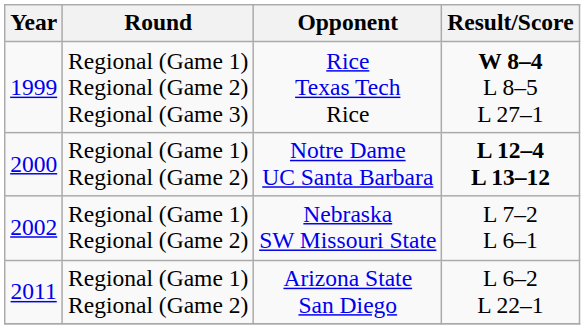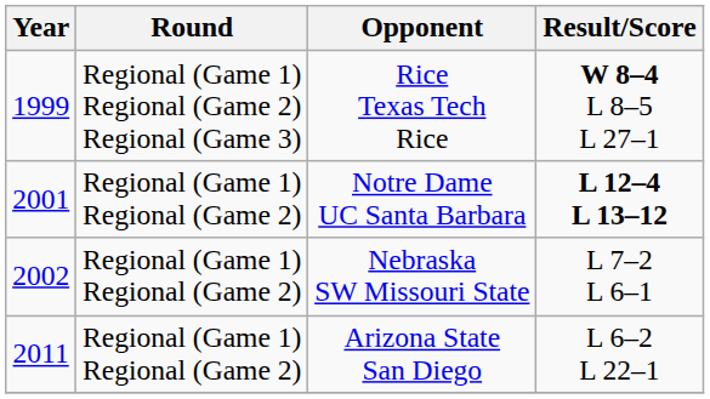 <table class="wikitable">
 <tr>
 <th>Year</th>
 <th>Round</th>
 <th>Opponent</th>
 <th>Result/Score</th>
 </tr>
 <tr align="center">
 <td><a href='#'>1999</a></td>
 <td>Regional (Game 1)<br>Regional (Game 2)<br>Regional (Game 3)</td>
 <td><a href='#'>Rice</a><br><a href='#'>Texas Tech</a><br>Rice</td>
 <td><strong>W 8–4</strong><br>L 8–5<br>L 27–1</td>
 </tr>
 <tr align="center">
-<td><a href='#'>2000</a></td>
+<td><a href='#'>2001</a></td>
 <td>Regional (Game 1) <br> Regional (Game 2)</td>
 <td><a href='#'>Notre Dame</a> <br><a href='#'>UC Santa Barbara</a></td>
 <td><strong>L 12–4 <br> L 13–12</strong></td>
 </tr>
 <tr align="center">
 <td><a href='#'>2002</a></td>
 <td>Regional (Game 1) <br> Regional (Game 2)</td>
 <td><a href='#'>Nebraska</a> <br> <a href='#'>SW Missouri State</a></td>
 <td>L 7–2 <br> L 6–1</td>
 </tr>
 <tr align="center">
 <td><a href='#'>2011</a></td>
 <td>Regional (Game 1)<br>Regional (Game 2)</td>
 <td><a href='#'>Arizona State</a><br><a href='#'>San Diego</a></td>
 <td>L 6–2<br>L 22–1</td>
 </tr>
 <tr align="center">
 </tr>
 </table>
